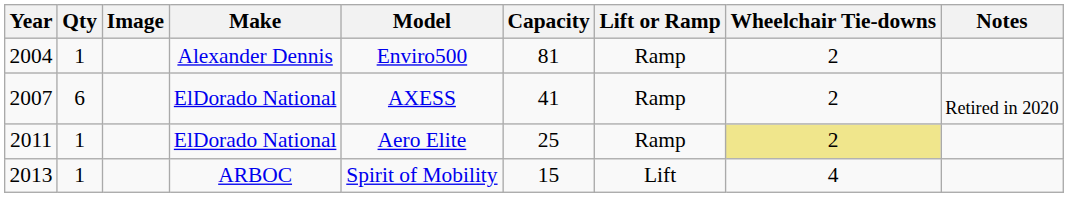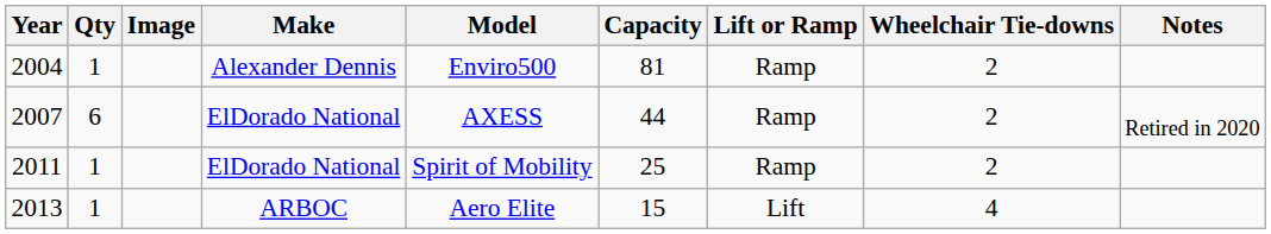 <table class="wikitable sortable" style="text-align:center;font-size:100%;">
 <tr>
 <th>Year</th>
 <th>Qty</th>
 <th class="unsortable">Image</th>
 <th>Make</th>
 <th>Model</th>
 <th>Capacity</th>
 <th>Lift or Ramp</th>
 <th>Wheelchair Tie-downs</th>
 <th class="unsortable">Notes</th>
 </tr>
 <tr>
 <td>2004</td>
 <td>1</td>
 <td></td>
 <td><a href='#'>Alexander Dennis</a></td>
 <td><a href='#'>Enviro500</a></td>
 <td>81</td>
 <td>Ramp</td>
 <td>2</td>
 <td style="font-size:85%;text-align:left"></td>
 </tr>
 <tr>
 <td>2007</td>
 <td>6</td>
 <td></td>
 <td><a href='#'>ElDorado National</a></td>
 <td><a href='#'>AXESS</a></td>
-<td>41</td>
+<td>44</td>
 <td>Ramp</td>
 <td>2</td>
 <td style="font-size:85%;text-align:left"><br>Retired in 2020</td>
 </tr>
 <tr>
 <td>2011</td>
 <td>1</td>
 <td></td>
 <td><a href='#'>ElDorado National</a></td>
-<td><a href='#'>Aero Elite</a></td>
+<td><a href='#'>Spirit of Mobility</a></td>
 <td>25</td>
 <td>Ramp</td>
-<td style="background: khaki;">2</td>
+<td>2</td>
 <td style="font-size:85%;text-align:left"></td>
 </tr>
 <tr>
 <td>2013</td>
 <td>1</td>
 <td></td>
 <td><a href='#'>ARBOC</a></td>
-<td><a href='#'>Spirit of Mobility</a></td>
+<td><a href='#'>Aero Elite</a></td>
 <td>15</td>
 <td>Lift</td>
 <td>4</td>
 <td style="font-size:85%;text-align:left"></td>
 </tr>
 </table>
